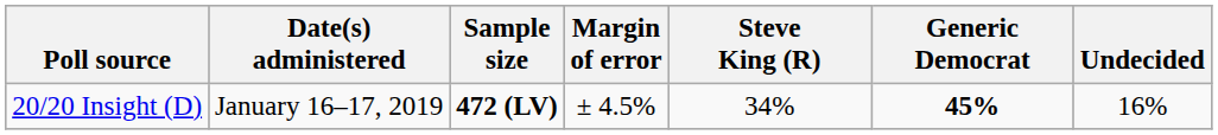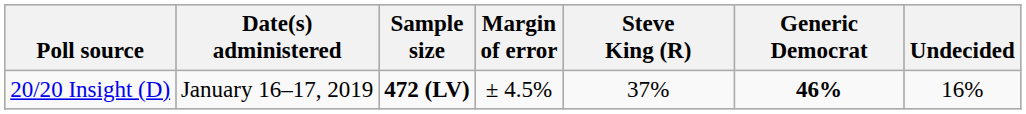 <table class="wikitable" style="font-size:90%;text-align:center;">
 <tr valign=bottom>
 <th>Poll source</th>
 <th>Date(s)<br>administered</th>
 <th>Sample<br>size</th>
 <th>Margin<br>of error</th>
 <th style="width:100px;">Steve<br>King (R)</th>
 <th style="width:100px;">Generic<br>Democrat</th>
 <th>Undecided</th>
 </tr>
 <tr>
 <td style="text-align:left;"><a href='#'>20/20 Insight (D)</a></td>
 <td>January 16–17, 2019</td>
 <td><strong>472 (LV)</strong></td>
 <td>± 4.5%</td>
-<td>34%</td>
-<td><strong>45%</strong></td>
+<td>37%</td>
+<td><strong>46%</strong></td>
 <td>16%</td>
 </tr>
 </table>
